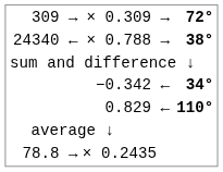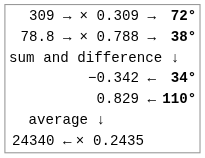 <table style="float:right; clear:right; margin:0 0 1ex 1ex; text-align:right; border:1px solid #999;">
 <tr>
 <td>309   →</td>
 <td> × 0.309 →</td>
 <td><strong>72°</strong></td>
 </tr>
 <tr>
-<td>24340 ←</td>
+<td>78.8 →</td>
 <td> × 0.788 →</td>
 <td><strong>38°</strong></td>
 </tr>
 <tr>
 <td colspan="3">sum and difference ↓  </td>
 </tr>
 <tr>
 <td></td>
 <td align="right">−0.342 ←</td>
 <td><strong>34°</strong></td>
 </tr>
 <tr>
 <td></td>
 <td align="right">0.829 ←</td>
 <td><strong>110°</strong></td>
 </tr>
 <tr>
 <td colspan="2">average ↓      </td>
 </tr>
 <tr>
-<td>78.8 →</td>
+<td>24340 ←</td>
 <td align="left"> × 0.2435</td>
 </tr>
 </table>
